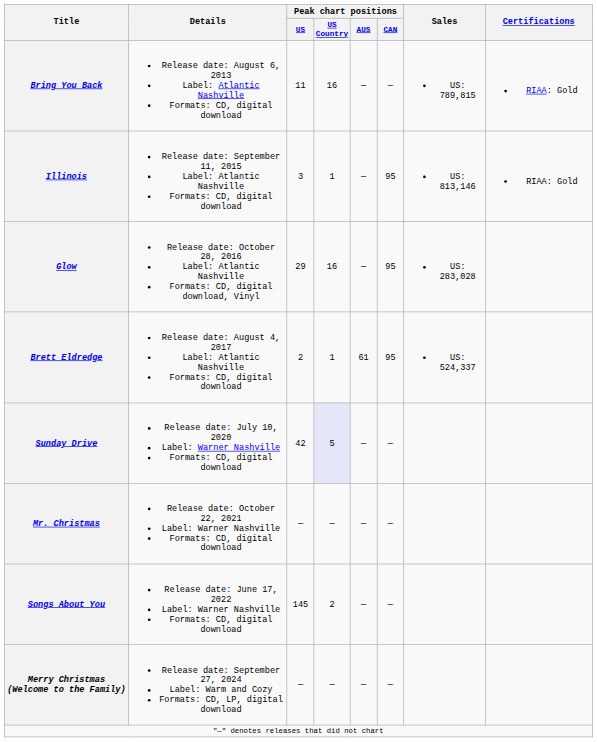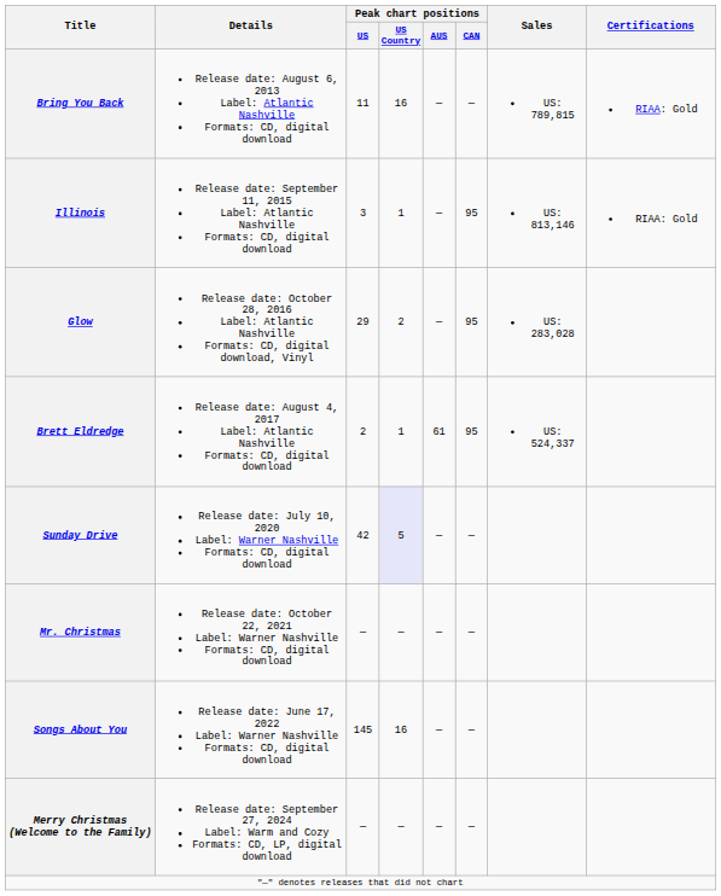 <table class="wikitable plainrowheaders" style="text-align:center;">
 <tr>
 <th rowspan="2" style="width:14em;">Title</th>
 <th rowspan="2" style="width:18em;">Details</th>
 <th colspan="4">Peak chart positions</th>
 <th rowspan="2" style="width:9em;">Sales</th>
 <th rowspan="2" style="width:12em;"><a href='#'>Certifications</a></th>
 </tr>
 <tr>
 <th scope="col" style="width:3em;font-size:90%;"><a href='#'>US</a><br></th>
 <th scope="col" style="width:3em;font-size:90%;"><a href='#'>US Country</a><br></th>
 <th scope="col" style="width:3em;font-size:90%;"><a href='#'>AUS</a><br></th>
 <th scope="col" style="width:3em;font-size:90%;"><a href='#'>CAN</a><br></th>
 </tr>
 <tr>
 <th scope="row"><em><a href='#'>Bring You Back</a></em></th>
 <td><br><ul><li>Release date: August 6, 2013</li><li>Label: <a href='#'>Atlantic Nashville</a></li><li>Formats: CD, digital download</li></ul></td>
 <td>11</td>
 <td>16</td>
 <td>—</td>
 <td>—</td>
 <td><br><ul><li>US: 789,815</li></ul></td>
 <td><br><ul><li><a href='#'>RIAA</a>: Gold</li></ul></td>
 </tr>
 <tr>
 <th scope="row"><em><a href='#'>Illinois</a></em></th>
 <td><br><ul><li>Release date: September 11, 2015</li><li>Label: Atlantic Nashville</li><li>Formats: CD, digital download</li></ul></td>
 <td>3</td>
 <td>1</td>
 <td>—</td>
 <td>95</td>
 <td><br><ul><li>US: 813,146</li></ul></td>
 <td><br><ul><li>RIAA: Gold</li></ul></td>
 </tr>
 <tr>
 <th scope="row"><em><a href='#'>Glow</a></em></th>
 <td><br><ul><li>Release date: October 28, 2016</li><li>Label: Atlantic Nashville</li><li>Formats: CD, digital download, Vinyl</li></ul></td>
 <td>29</td>
-<td>16</td>
+<td>2</td>
 <td>—</td>
 <td>95</td>
 <td><br><ul><li>US: 283,028</li></ul></td>
 <td></td>
 </tr>
 <tr>
 <th scope="row"><em><a href='#'>Brett Eldredge</a></em></th>
 <td><br><ul><li>Release date: August 4, 2017</li><li>Label: Atlantic Nashville</li><li>Formats: CD, digital download</li></ul></td>
 <td>2</td>
 <td>1</td>
 <td>61</td>
 <td>95</td>
 <td><br><ul><li>US: 524,337</li></ul></td>
 <td></td>
 </tr>
 <tr>
 <th scope="row"><em><a href='#'>Sunday Drive</a></em></th>
 <td><br><ul><li>Release date: July 10, 2020</li><li>Label: <a href='#'>Warner Nashville</a></li><li>Formats: CD, digital download</li></ul></td>
 <td>42</td>
 <td style="background: lavender;">5</td>
 <td>—</td>
 <td>—</td>
 <td></td>
 <td></td>
 </tr>
 <tr>
 <th scope="row"><em><a href='#'>Mr. Christmas</a></em></th>
 <td><br><ul><li>Release date: October 22, 2021</li><li>Label: Warner Nashville</li><li>Formats: CD, digital download</li></ul></td>
 <td>—</td>
 <td>—</td>
 <td>—</td>
 <td>—</td>
 <td></td>
 <td></td>
 </tr>
 <tr>
 <th scope="row"><em><a href='#'>Songs About You</a></em></th>
 <td><br><ul><li>Release date: June 17, 2022</li><li>Label: Warner Nashville</li><li>Formats: CD, digital download</li></ul></td>
 <td>145</td>
-<td>2</td>
+<td>16</td>
 <td>—</td>
 <td>—</td>
 <td></td>
 <td></td>
 </tr>
 <tr>
 <th scope="row"><em>Merry Christmas (Welcome to the Family)</em></th>
 <td><br><ul><li>Release date: September 27, 2024</li><li>Label: Warm and Cozy</li><li>Formats: CD, LP, digital download</li></ul></td>
 <td>—</td>
 <td>—</td>
 <td>—</td>
 <td>—</td>
 <td></td>
 <td></td>
 </tr>
 <tr>
 <td colspan="10" style="font-size:85%">"—" denotes releases that did not chart</td>
 </tr>
 </table>
